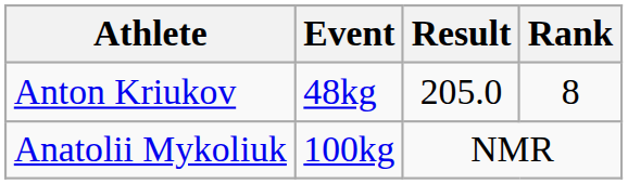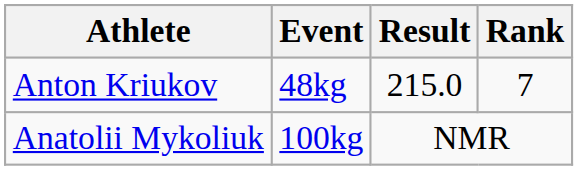 <table class=wikitable>
 <tr>
 <th>Athlete</th>
 <th>Event</th>
 <th>Result</th>
 <th>Rank</th>
 </tr>
 <tr>
 <td><a href='#'>Anton Kriukov</a></td>
 <td><a href='#'>48kg</a></td>
-<td style="text-align:center;">205.0</td>
-<td style="text-align:center;">8</td>
+<td style="text-align:center;">215.0</td>
+<td style="text-align:center;">7</td>
 </tr>
 <tr>
 <td><a href='#'>Anatolii Mykoliuk</a></td>
 <td><a href='#'>100kg</a></td>
 <td style="text-align:center;" colspan="2">NMR</td>
 </tr>
 </table>
